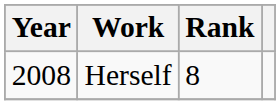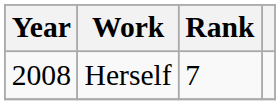 <table class="wikitable plainrowheaders sortable" style="margin-right: 0;">
 <tr>
 <th scope="col">Year</th>
 <th scope="col">Work</th>
 <th scope="col">Rank</th>
 <th scope="col" class="unsortable"></th>
 </tr>
 <tr>
 <td rowspan=1>2008</td>
 <td rowspan=1>Herself</td>
-<td>8</td>
+<td>7</td>
 <td style="text-align:center;"></td>
 </tr>
 <tr>
 </tr>
 </table>
